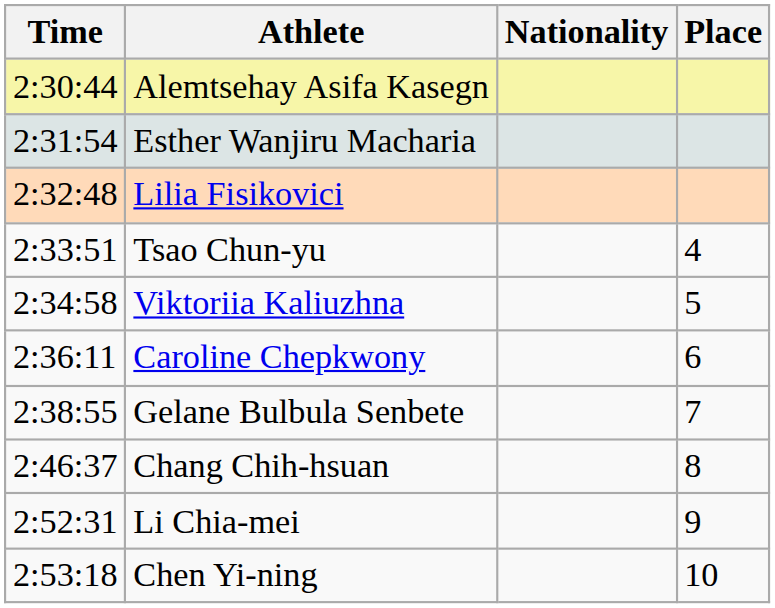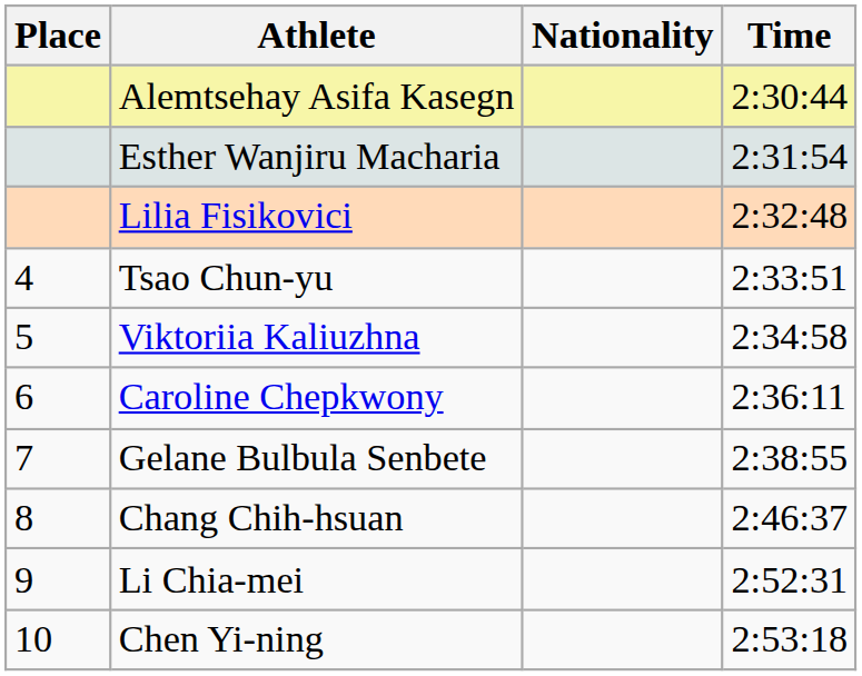 <table class="wikitable sortable">
 <tr>
-<th scope="col">Time</th>
+<th scope="col">Place</th>
 <th scope="col">Athlete</th>
 <th scope="col">Nationality</th>
-<th scope="col">Place</th>
+<th scope="col">Time</th>
 </tr>
 <tr bgcolor="#F7F6A8">
-<td>2:30:44</td>
+<td></td>
 <td>Alemtsehay Asifa Kasegn</td>
 <td></td>
-<td></td>
+<td>2:30:44</td>
 </tr>
 <tr bgcolor="#DCE5E5">
-<td>2:31:54</td>
+<td></td>
 <td>Esther Wanjiru Macharia</td>
 <td></td>
-<td></td>
+<td>2:31:54</td>
 </tr>
 <tr bgcolor="#FFDAB9">
-<td>2:32:48</td>
+<td></td>
 <td><a href='#'>Lilia Fisikovici</a></td>
 <td></td>
-<td></td>
+<td>2:32:48</td>
 </tr>
 <tr>
-<td>2:33:51</td>
+<td>4</td>
 <td>Tsao Chun-yu</td>
 <td></td>
-<td>4</td>
+<td>2:33:51</td>
 </tr>
 <tr>
-<td>2:34:58</td>
+<td>5</td>
 <td><a href='#'>Viktoriia Kaliuzhna</a></td>
 <td></td>
-<td>5</td>
+<td>2:34:58</td>
 </tr>
 <tr>
-<td>2:36:11</td>
+<td>6</td>
 <td><a href='#'>Caroline Chepkwony</a></td>
 <td></td>
-<td>6</td>
+<td>2:36:11</td>
 </tr>
 <tr>
-<td>2:38:55</td>
+<td>7</td>
 <td>Gelane Bulbula Senbete</td>
 <td></td>
-<td>7</td>
+<td>2:38:55</td>
 </tr>
 <tr>
-<td>2:46:37</td>
+<td>8</td>
 <td>Chang Chih-hsuan</td>
 <td></td>
-<td>8</td>
+<td>2:46:37</td>
 </tr>
 <tr>
-<td>2:52:31</td>
+<td>9</td>
 <td>Li Chia-mei</td>
 <td></td>
-<td>9</td>
+<td>2:52:31</td>
 </tr>
 <tr>
-<td>2:53:18</td>
+<td>10</td>
 <td>Chen Yi-ning</td>
 <td></td>
-<td>10</td>
+<td>2:53:18</td>
 </tr>
 </table>
